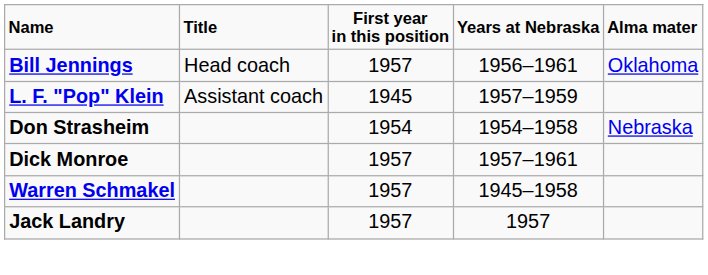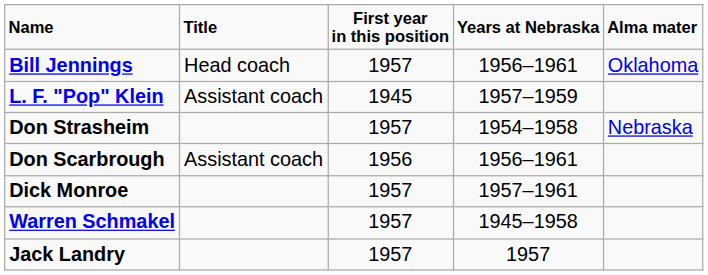 <table class="wikitable">
 <tr style="font-size:smaller">
 <td><strong>Name</strong></td>
 <td><strong>Title</strong></td>
 <td style="text-align:center;"><strong>First year<br>in this position</strong></td>
 <td style="text-align:center;"><strong>Years at Nebraska</strong></td>
 <td><strong>Alma mater</strong></td>
 </tr>
 <tr>
 <td><strong><a href='#'>Bill Jennings</a></strong></td>
 <td>Head coach</td>
 <td style="text-align:center;">1957</td>
 <td style="text-align:center;">1956–1961</td>
 <td><a href='#'>Oklahoma</a></td>
 </tr>
 <tr>
 <td><strong><a href='#'>L. F. "Pop" Klein</a></strong></td>
 <td>Assistant coach</td>
 <td style="text-align:center;">1945</td>
 <td style="text-align:center;">1957–1959</td>
 <td></td>
 </tr>
 <tr>
 <td><strong>Don Strasheim</strong></td>
 <td></td>
-<td style="text-align:center;">1954</td>
+<td style="text-align:center;">1957</td>
 <td style="text-align:center;">1954–1958</td>
 <td><a href='#'>Nebraska</a></td>
+</tr>
+<tr>
+<td><strong>Don Scarbrough</strong></td>
+<td>Assistant coach</td>
+<td style="text-align:center;">1956</td>
+<td style="text-align:center;">1956–1961</td>
+<td></td>
 </tr>
 <tr>
 <td><strong>Dick Monroe</strong></td>
 <td></td>
 <td style="text-align:center;">1957</td>
 <td style="text-align:center;">1957–1961</td>
 <td></td>
 </tr>
 <tr>
 <td><strong><a href='#'>Warren Schmakel</a></strong></td>
 <td></td>
 <td style="text-align:center;">1957</td>
 <td style="text-align:center;">1945–1958</td>
 <td></td>
 </tr>
 <tr>
 <td><strong>Jack Landry</strong></td>
 <td></td>
 <td style="text-align:center;">1957</td>
 <td style="text-align:center;">1957</td>
 <td></td>
 </tr>
 </table>
